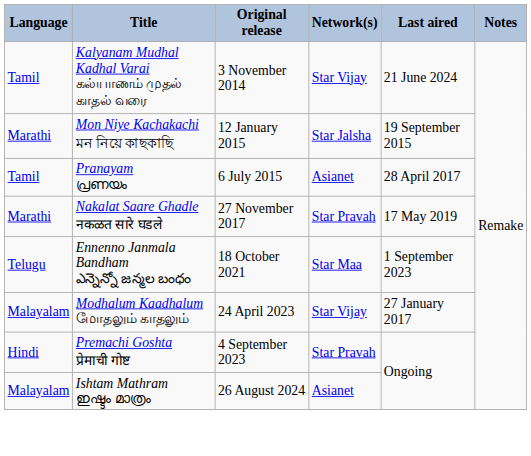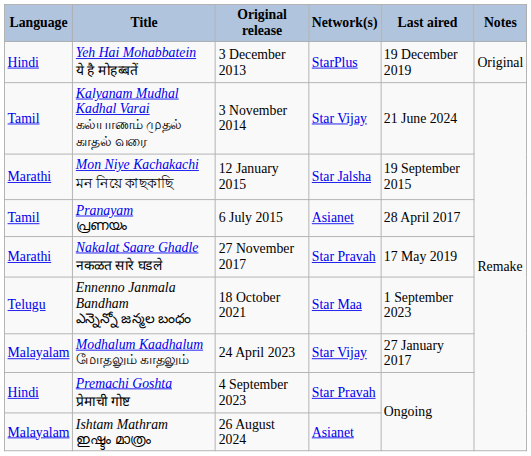 <table class="wikitable">
 <tr>
 <th style="background:LightSteelBlue;">Language</th>
 <th style="background:LightSteelBlue;">Title</th>
 <th style="background:LightSteelBlue;">Original release</th>
 <th style="background:LightSteelBlue;">Network(s)</th>
 <th style="background:LightSteelBlue;">Last aired</th>
 <th style="background:LightSteelBlue;">Notes</th>
+</tr>
+<tr>
+<td><a href='#'>Hindi</a></td>
+<td><em><a href='#'>Yeh Hai Mohabbatein</a></em> <br> ये है मोहब्बतें</td>
+<td>3 December 2013</td>
+<td><a href='#'>StarPlus</a></td>
+<td>19 December 2019</td>
+<td>Original</td>
 </tr>
 <tr>
 <td><a href='#'>Tamil</a></td>
 <td><em><a href='#'>Kalyanam Mudhal Kadhal Varai</a></em> <br> கல்யாணம் முதல் காதல் வரை</td>
 <td>3 November 2014</td>
 <td><a href='#'>Star Vijay</a></td>
 <td>21 June 2024</td>
 <td rowspan="8">Remake</td>
 </tr>
 <tr>
 <td><a href='#'>Marathi</a></td>
 <td><em><a href='#'>Mon Niye Kachakachi</a></em> <br> মন নিয়ে কাছকাছি</td>
 <td>12 January 2015</td>
 <td><a href='#'>Star Jalsha</a></td>
 <td>19 September 2015</td>
 </tr>
 <tr>
 <td><a href='#'>Tamil</a></td>
 <td><em><a href='#'>Pranayam</a></em> <br> പ്രണയം</td>
 <td>6 July 2015</td>
 <td><a href='#'>Asianet</a></td>
 <td>28 April 2017</td>
 </tr>
 <tr>
 <td><a href='#'>Marathi</a></td>
 <td><em><a href='#'>Nakalat Saare Ghadle</a></em> <br> नकळत सारे घडले</td>
 <td>27 November 2017</td>
 <td><a href='#'>Star Pravah</a></td>
 <td>17 May 2019</td>
 </tr>
 <tr>
 <td><a href='#'>Telugu</a></td>
 <td><em>Ennenno Janmala Bandham</em> <br> ఎన్నెన్నో జన్మల బంధం</td>
 <td>18 October 2021</td>
 <td><a href='#'>Star Maa</a></td>
 <td>1 September 2023</td>
 </tr>
 <tr>
 <td><a href='#'>Malayalam</a></td>
 <td><em><a href='#'>Modhalum Kaadhalum</a></em> <br> மோதலும் காதலும்</td>
 <td>24 April 2023</td>
 <td><a href='#'>Star Vijay</a></td>
 <td>27 January 2017</td>
 </tr>
 <tr>
 <td><a href='#'>Hindi</a></td>
 <td><em><a href='#'>Premachi Goshta</a></em> <br> प्रेमाची गोष्ट</td>
 <td>4 September 2023</td>
 <td><a href='#'>Star Pravah</a></td>
 <td rowspan="2">Ongoing</td>
 </tr>
 <tr>
 <td><a href='#'>Malayalam</a></td>
 <td><em>Ishtam Mathram</em> <br> ഇഷ്ടം മാത്രം</td>
 <td>26 August 2024</td>
 <td><a href='#'>Asianet</a></td>
 </tr>
 </table>
